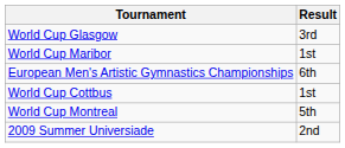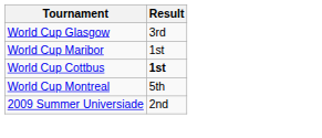 <table class="wikitable" border="1">
 <tr>
 <th>Tournament</th>
 <th>Result</th>
 </tr>
 <tr>
 <td><a href='#'>World Cup Glasgow</a></td>
 <td>3rd </td>
 </tr>
 <tr>
 <td><a href='#'>World Cup Maribor</a></td>
 <td>1st </td>
 </tr>
 <tr>
-<td><a href='#'>European Men's Artistic Gymnastics Championships</a></td>
-<td>6th</td>
-</tr>
-<tr>
 <td><a href='#'>World Cup Cottbus</a></td>
-<td>1st </td>
+<td><strong>1st </strong></td>
 </tr>
 <tr>
 <td><a href='#'>World Cup Montreal</a></td>
 <td>5th</td>
 </tr>
 <tr>
 <td><a href='#'>2009 Summer Universiade</a></td>
 <td>2nd </td>
 </tr>
 </table>
